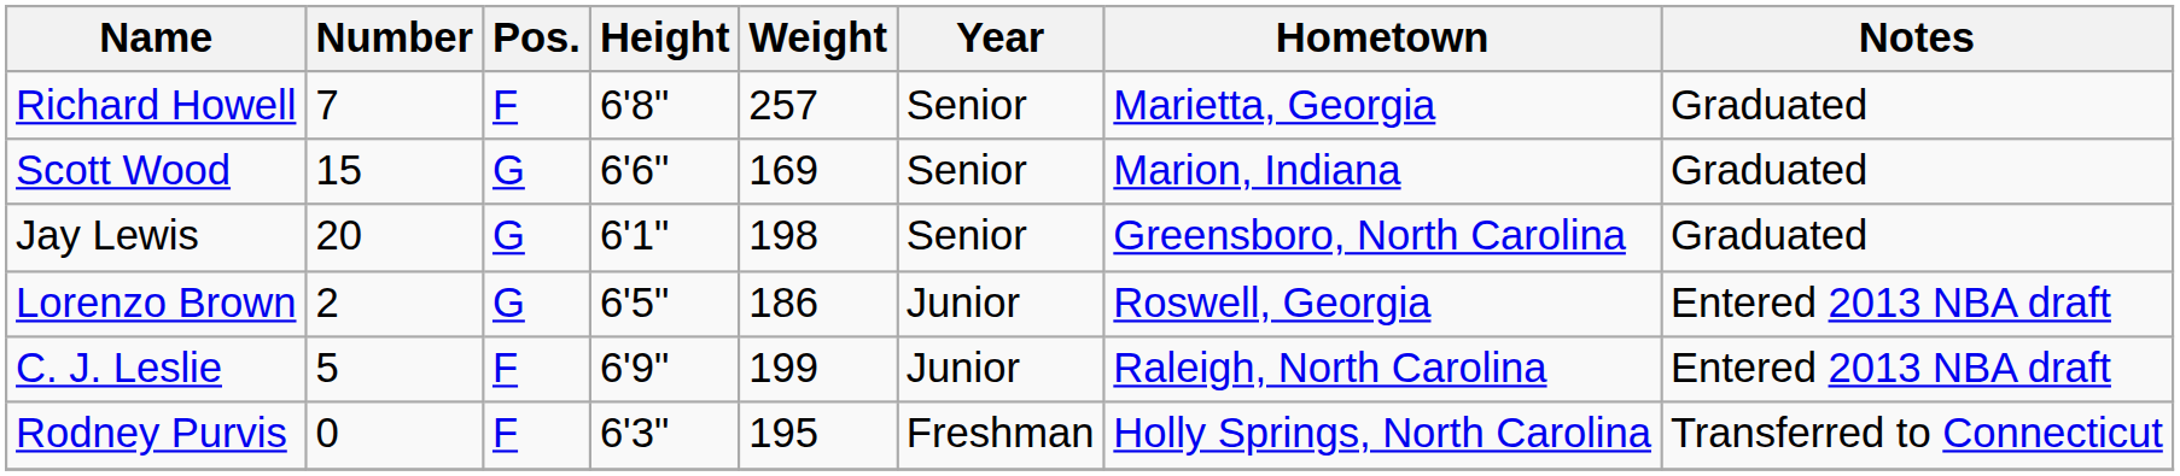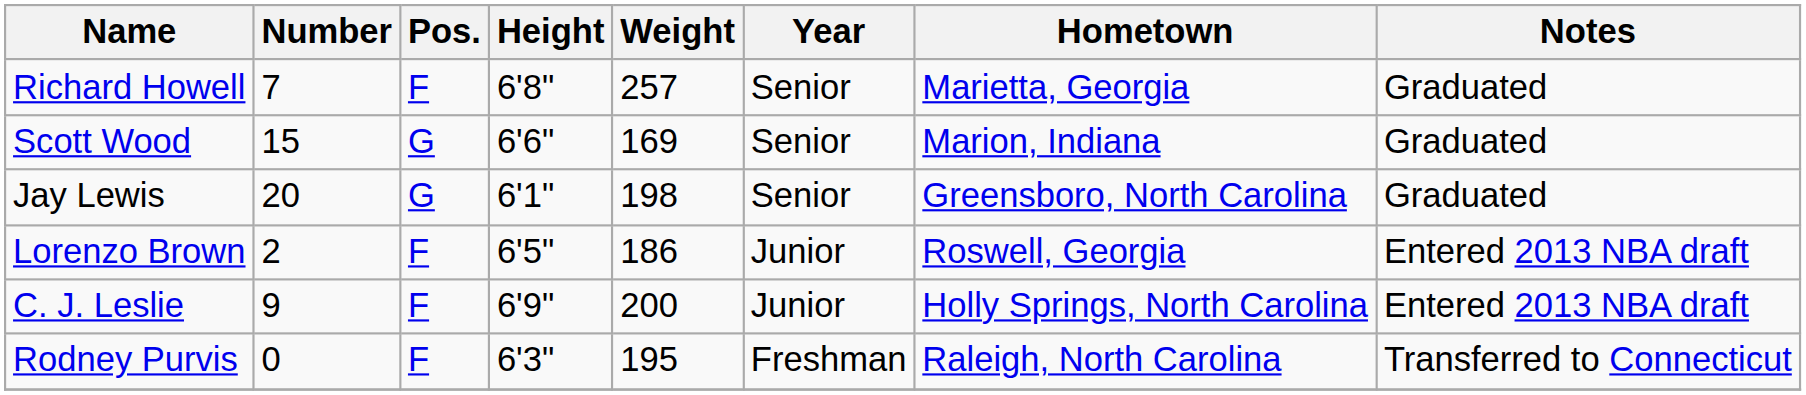 <table class="wikitable sortable" border="1">
 <tr>
 <th>Name</th>
 <th>Number</th>
 <th>Pos.</th>
 <th>Height</th>
 <th>Weight</th>
 <th>Year</th>
 <th>Hometown</th>
 <th class="unsortable">Notes</th>
 </tr>
 <tr>
 <td sortname><a href='#'>Richard Howell</a></td>
 <td>7</td>
 <td><a href='#'>F</a></td>
 <td>6'8"</td>
 <td>257</td>
 <td>Senior</td>
 <td><a href='#'>Marietta, Georgia</a></td>
 <td>Graduated</td>
 </tr>
 <tr>
 <td sortname><a href='#'>Scott Wood</a></td>
 <td>15</td>
 <td><a href='#'>G</a></td>
 <td>6'6"</td>
 <td>169</td>
 <td>Senior</td>
 <td><a href='#'>Marion, Indiana</a></td>
 <td>Graduated</td>
 </tr>
 <tr>
 <td sortname>Jay Lewis</td>
 <td>20</td>
 <td><a href='#'>G</a></td>
 <td>6'1"</td>
 <td>198</td>
 <td>Senior</td>
 <td><a href='#'>Greensboro, North Carolina</a></td>
 <td>Graduated</td>
 </tr>
 <tr>
 <td sortname><a href='#'>Lorenzo Brown</a></td>
 <td>2</td>
-<td><a href='#'>G</a></td>
+<td><a href='#'>F</a></td>
 <td>6'5"</td>
 <td>186</td>
 <td>Junior</td>
 <td><a href='#'>Roswell, Georgia</a></td>
 <td>Entered <a href='#'>2013 NBA draft</a></td>
 </tr>
 <tr>
 <td sortname><a href='#'>C. J. Leslie</a></td>
-<td>5</td>
+<td>9</td>
 <td><a href='#'>F</a></td>
 <td>6'9"</td>
-<td>199</td>
+<td>200</td>
 <td>Junior</td>
-<td><a href='#'>Raleigh, North Carolina</a></td>
+<td><a href='#'>Holly Springs, North Carolina</a></td>
 <td>Entered <a href='#'>2013 NBA draft</a></td>
 </tr>
 <tr>
 <td sortname><a href='#'>Rodney Purvis</a></td>
 <td>0</td>
 <td><a href='#'>F</a></td>
 <td>6'3"</td>
 <td>195</td>
 <td>Freshman</td>
-<td><a href='#'>Holly Springs, North Carolina</a></td>
+<td><a href='#'>Raleigh, North Carolina</a></td>
 <td>Transferred to <a href='#'>Connecticut</a></td>
 </tr>
 <tr>
 </tr>
 </table>
